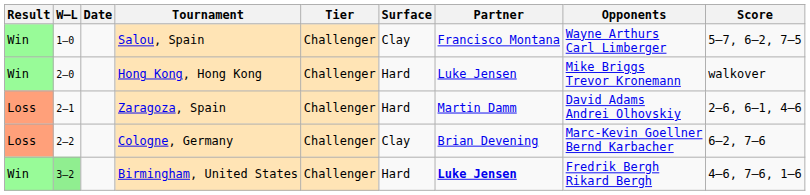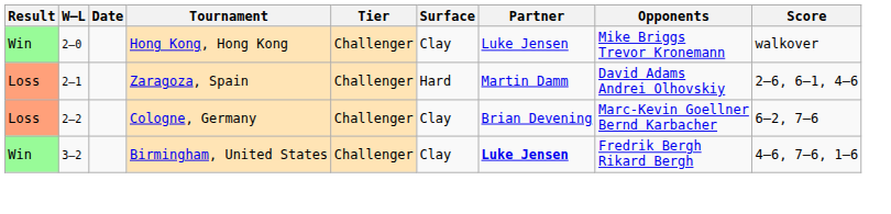 <table class="sortable wikitable">
 <tr>
 <th>Result</th>
 <th class="unsortable">W–L</th>
 <th>Date</th>
 <th>Tournament</th>
 <th>Tier</th>
 <th>Surface</th>
 <th>Partner</th>
 <th>Opponents</th>
 <th class="unsortable">Score</th>
 </tr>
 <tr>
 <td style="background:#98fb98;">Win</td>
-<td><small>1–0</small></td>
-<td></td>
-<td style="background:moccasin;"><a href='#'>Salou</a>, Spain</td>
-<td style="background:moccasin;">Challenger</td>
-<td>Clay</td>
-<td> <a href='#'>Francisco Montana</a></td>
-<td> <a href='#'>Wayne Arthurs</a> <br>  <a href='#'>Carl Limberger</a></td>
-<td>5–7, 6–2, 7–5</td>
-</tr>
-<tr>
-<td style="background:#98fb98;">Win</td>
 <td><small>2–0</small></td>
 <td></td>
 <td style="background:moccasin;"><a href='#'>Hong Kong</a>, Hong Kong</td>
 <td style="background:moccasin;">Challenger</td>
-<td>Hard</td>
+<td>Clay</td>
 <td> <a href='#'>Luke Jensen</a></td>
 <td> <a href='#'>Mike Briggs</a> <br>  <a href='#'>Trevor Kronemann</a></td>
 <td>walkover</td>
 </tr>
 <tr>
 <td style="background:#ffa07a;">Loss</td>
 <td><small>2–1</small></td>
 <td></td>
 <td style="background:moccasin;"><a href='#'>Zaragoza</a>, Spain</td>
 <td style="background:moccasin;">Challenger</td>
 <td>Hard</td>
 <td> <a href='#'>Martin Damm</a></td>
 <td> <a href='#'>David Adams</a> <br>  <a href='#'>Andrei Olhovskiy</a></td>
 <td>2–6, 6–1, 4–6</td>
 </tr>
 <tr>
 <td style="background:#ffa07a;">Loss</td>
 <td><small>2–2</small></td>
 <td></td>
 <td style="background:moccasin;"><a href='#'>Cologne</a>, Germany</td>
 <td style="background:moccasin;">Challenger</td>
 <td>Clay</td>
 <td> <a href='#'>Brian Devening</a></td>
 <td> <a href='#'>Marc-Kevin Goellner</a> <br>  <a href='#'>Bernd Karbacher</a></td>
 <td>6–2, 7–6</td>
 </tr>
 <tr>
 <td style="background:#98fb98;">Win</td>
-<td style="background: lightgreen;"><small>3–2</small></td>
+<td><small>3–2</small></td>
 <td></td>
 <td style="background:moccasin;"><a href='#'>Birmingham</a>, United States</td>
 <td style="background:moccasin;">Challenger</td>
-<td>Hard</td>
+<td>Clay</td>
 <td><strong> <a href='#'>Luke Jensen</a></strong></td>
 <td> <a href='#'>Fredrik Bergh</a> <br>  <a href='#'>Rikard Bergh</a></td>
 <td>4–6, 7–6, 1–6</td>
 </tr>
 </table>
